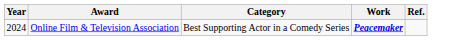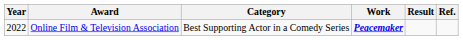 <table class="wikitable">
 <tr>
 <th>Year</th>
 <th>Award</th>
 <th>Category</th>
 <th>Work</th>
+<th>Result</th>
 <th>Ref.</th>
 </tr>
 <tr>
-<td>2024</td>
+<td>2022</td>
 <td><a href='#'>Online Film & Television Association</a></td>
 <td>Best Supporting Actor in a Comedy Series</td>
 <td><strong><em><a href='#'>Peacemaker</a></em></strong></td>
 <td></td>
+<td></td>
 </tr>
 </table>
